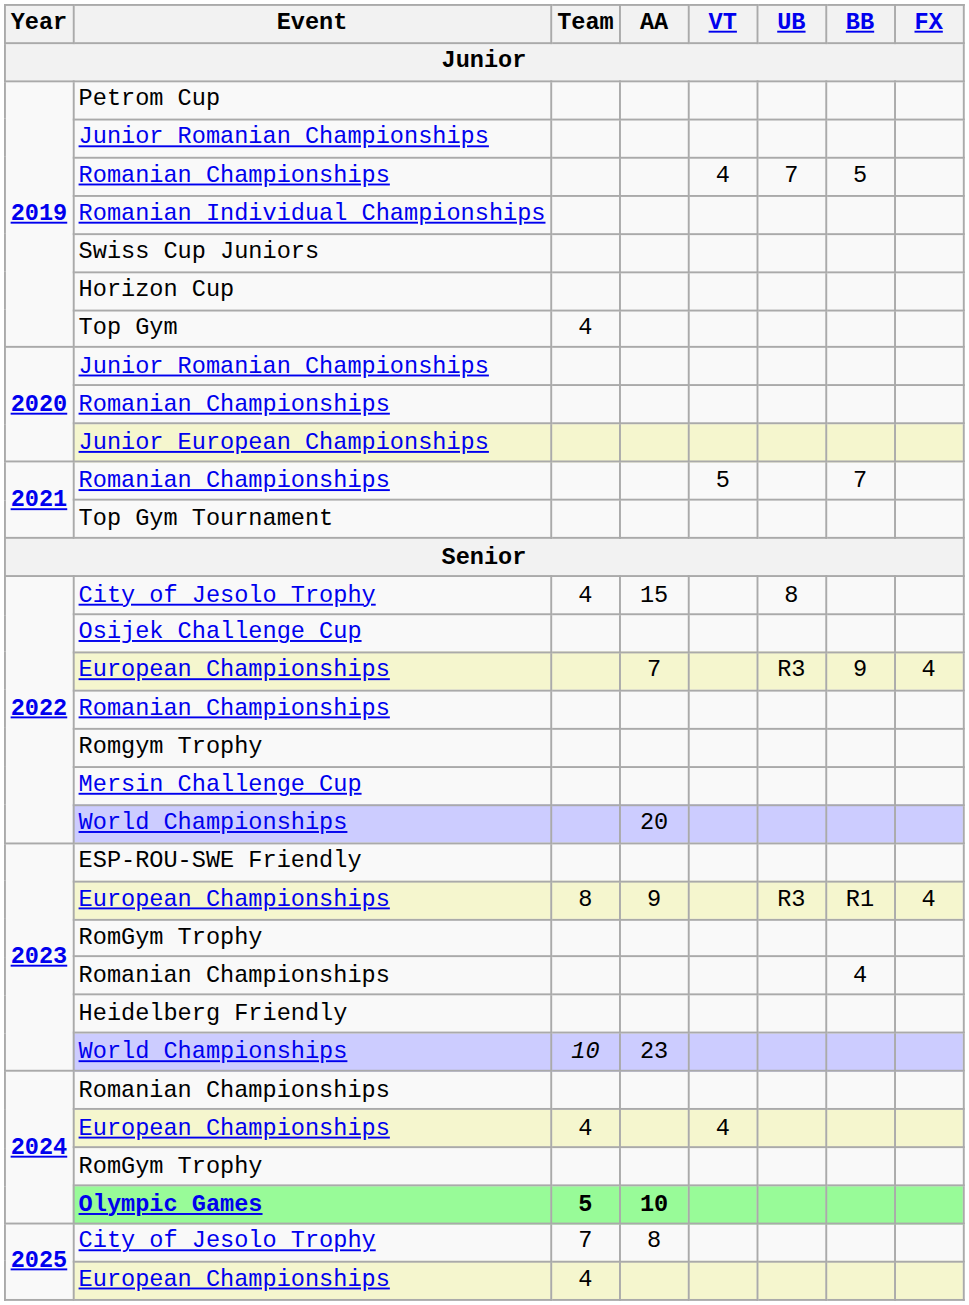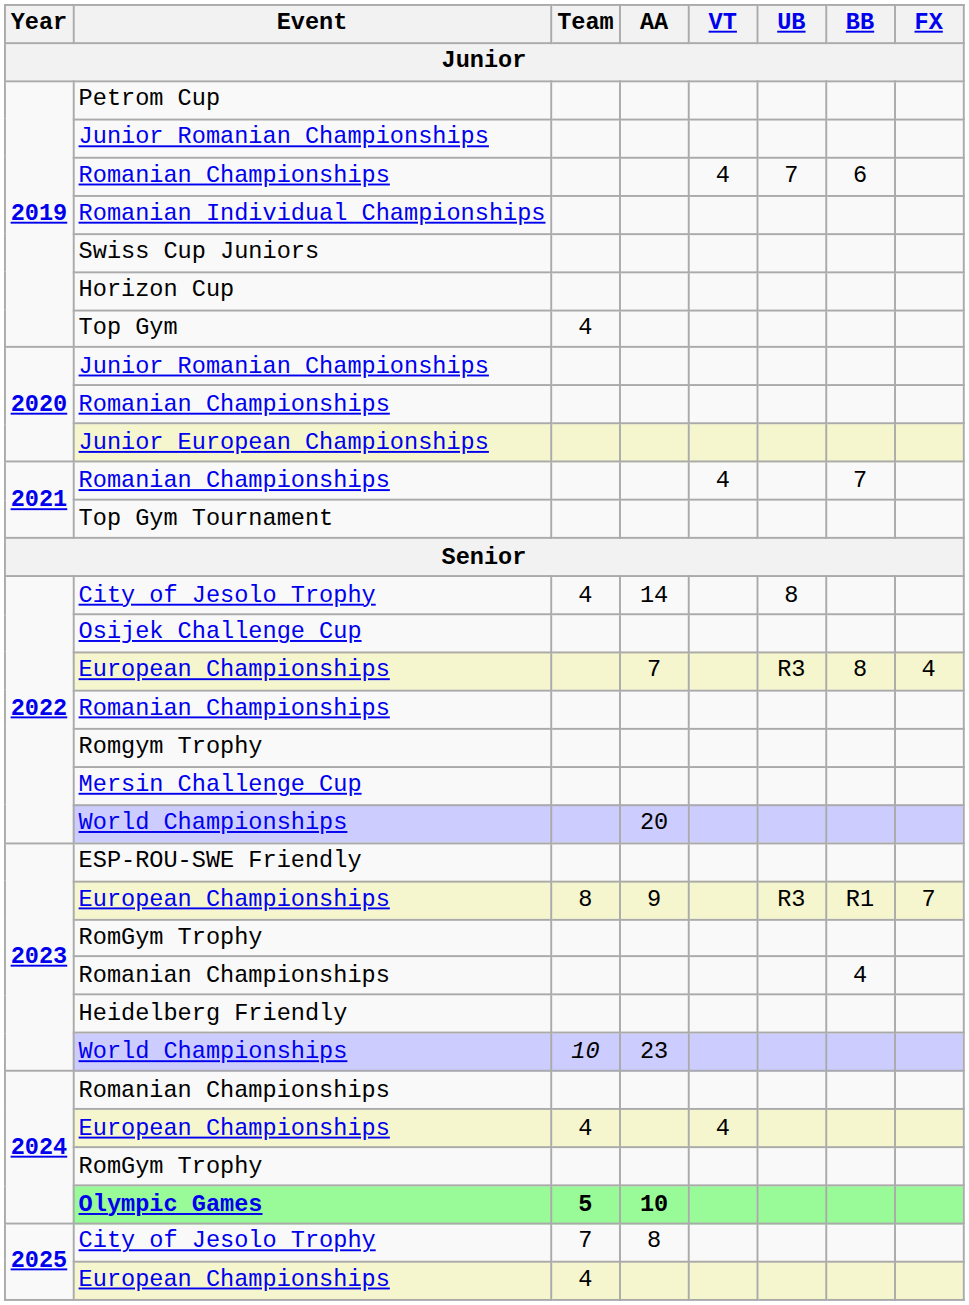 <table class="wikitable" style="text-align:center; font-size:95%;">
 <tr>
 <th align="center">Year</th>
 <th align="center">Event</th>
 <th style="width:30px;">Team</th>
 <th style="width:30px;">AA</th>
 <th style="width:30px;"><a href='#'>VT</a></th>
 <th style="width:30px;"><a href='#'>UB</a></th>
 <th style="width:30px;"><a href='#'>BB</a></th>
 <th style="width:30px;"><a href='#'>FX</a></th>
 </tr>
 <tr>
 <th colspan="8">Junior</th>
 </tr>
 <tr>
 <td rowspan=7><strong><a href='#'>2019</a></strong></td>
 <td align=left>Petrom Cup</td>
 <td></td>
 <td></td>
 <td></td>
 <td></td>
 <td></td>
 <td></td>
 </tr>
 <tr>
 <td align=left><a href='#'>Junior Romanian Championships</a></td>
 <td></td>
 <td></td>
 <td></td>
 <td></td>
 <td></td>
 <td></td>
 </tr>
 <tr>
 <td align=left><a href='#'>Romanian Championships</a></td>
 <td></td>
 <td></td>
 <td>4</td>
 <td>7</td>
-<td>5</td>
+<td>6</td>
 <td></td>
 </tr>
 <tr>
 <td align=left><a href='#'>Romanian Individual Championships</a></td>
 <td></td>
 <td></td>
 <td></td>
 <td></td>
 <td></td>
 <td></td>
 </tr>
 <tr>
 <td align=left>Swiss Cup Juniors</td>
 <td></td>
 <td></td>
 <td></td>
 <td></td>
 <td></td>
 <td></td>
 </tr>
 <tr>
 <td align=left>Horizon Cup</td>
 <td></td>
 <td></td>
 <td></td>
 <td></td>
 <td></td>
 <td></td>
 </tr>
 <tr>
 <td align=left>Top Gym</td>
 <td>4</td>
 <td></td>
 <td></td>
 <td></td>
 <td></td>
 <td></td>
 </tr>
 <tr>
 <td rowspan=3><strong><a href='#'>2020</a></strong></td>
 <td align=left><a href='#'>Junior Romanian Championships</a></td>
 <td></td>
 <td></td>
 <td></td>
 <td></td>
 <td></td>
 <td></td>
 </tr>
 <tr>
 <td align=left><a href='#'>Romanian Championships</a></td>
 <td></td>
 <td></td>
 <td></td>
 <td></td>
 <td></td>
 <td></td>
 </tr>
 <tr bgcolor=#F5F6CE>
 <td align=left><a href='#'>Junior European Championships</a></td>
 <td></td>
 <td></td>
 <td></td>
 <td></td>
 <td></td>
 <td></td>
 </tr>
 <tr>
 <td rowspan=2><strong><a href='#'>2021</a></strong></td>
 <td align=left><a href='#'>Romanian Championships</a></td>
 <td></td>
 <td></td>
-<td>5</td>
+<td>4</td>
 <td></td>
 <td>7</td>
 <td></td>
 </tr>
 <tr>
 <td align=left>Top Gym Tournament</td>
 <td></td>
 <td></td>
 <td></td>
 <td></td>
 <td></td>
 <td></td>
 </tr>
 <tr>
 <th colspan="8">Senior</th>
 </tr>
 <tr>
 <td rowspan=7><strong><a href='#'>2022</a></strong></td>
 <td align=left><a href='#'>City of Jesolo Trophy</a></td>
 <td>4</td>
-<td>15</td>
+<td>14</td>
 <td></td>
 <td>8</td>
 <td></td>
 <td></td>
 </tr>
 <tr>
 <td align=left><a href='#'>Osijek Challenge Cup</a></td>
 <td></td>
 <td></td>
 <td></td>
 <td></td>
 <td></td>
 <td></td>
 </tr>
 <tr bgcolor=#F5F6CE>
 <td align=left><a href='#'>European Championships</a></td>
 <td></td>
 <td>7</td>
 <td></td>
 <td>R3</td>
-<td>9</td>
+<td>8</td>
 <td>4</td>
 </tr>
 <tr>
 <td align=left><a href='#'>Romanian Championships</a></td>
 <td></td>
 <td></td>
 <td></td>
 <td></td>
 <td></td>
 <td></td>
 </tr>
 <tr>
 <td align=left>Romgym Trophy</td>
 <td></td>
 <td></td>
 <td></td>
 <td></td>
 <td></td>
 <td></td>
 </tr>
 <tr>
 <td align=left><a href='#'>Mersin Challenge Cup</a></td>
 <td></td>
 <td></td>
 <td></td>
 <td></td>
 <td></td>
 <td></td>
 </tr>
 <tr bgcolor=#CCCCFF>
 <td align=left><a href='#'>World Championships</a></td>
 <td></td>
 <td>20</td>
 <td></td>
 <td></td>
 <td></td>
 <td></td>
 </tr>
 <tr>
 <td rowspan="6"><strong><a href='#'>2023</a></strong></td>
 <td align=left>ESP-ROU-SWE Friendly</td>
 <td></td>
 <td></td>
 <td></td>
 <td></td>
 <td></td>
 <td></td>
 </tr>
 <tr bgcolor=#F5F6CE>
 <td align=left><a href='#'>European Championships</a></td>
 <td>8</td>
 <td>9</td>
 <td></td>
 <td>R3</td>
 <td>R1</td>
-<td>4</td>
+<td>7</td>
 </tr>
 <tr>
 <td align=left>RomGym Trophy</td>
 <td></td>
 <td></td>
 <td></td>
 <td></td>
 <td></td>
 <td></td>
 </tr>
 <tr>
 <td align=left>Romanian Championships</td>
 <td></td>
 <td></td>
 <td></td>
 <td></td>
 <td>4</td>
 <td></td>
 </tr>
 <tr>
 <td align=left>Heidelberg Friendly</td>
 <td></td>
 <td></td>
 <td></td>
 <td></td>
 <td></td>
 <td></td>
 </tr>
 <tr bgcolor=#CCCCFF>
 <td align=left><a href='#'>World Championships</a></td>
 <td><em>10</em></td>
 <td>23</td>
 <td></td>
 <td></td>
 <td></td>
 <td></td>
 </tr>
 <tr>
 <td rowspan="4"><strong><a href='#'>2024</a></strong></td>
 <td align=left>Romanian Championships</td>
 <td></td>
 <td></td>
 <td></td>
 <td></td>
 <td></td>
 <td></td>
 </tr>
 <tr bgcolor=#F5F6CE>
 <td align=left><a href='#'>European Championships</a></td>
 <td>4</td>
 <td></td>
 <td>4</td>
 <td></td>
 <td></td>
 <td></td>
 </tr>
 <tr>
 <td align=left>RomGym Trophy</td>
 <td></td>
 <td></td>
 <td></td>
 <td></td>
 <td></td>
 <td></td>
 </tr>
 <tr bgcolor=98FB98>
 <td align=left><strong><a href='#'>Olympic Games</a></strong></td>
 <td><strong>5</strong></td>
 <td><strong>10</strong></td>
 <td></td>
 <td></td>
 <td></td>
 <td></td>
 </tr>
 <tr>
 <td rowspan="2"><strong><a href='#'>2025</a></strong></td>
 <td align=left><a href='#'>City of Jesolo Trophy</a></td>
 <td>7</td>
 <td>8</td>
 <td></td>
 <td></td>
 <td></td>
 <td></td>
 </tr>
 <tr bgcolor=#F5F6CE>
 <td align=left><a href='#'>European Championships</a></td>
 <td>4</td>
 <td></td>
 <td></td>
 <td></td>
 <td></td>
 <td></td>
 </tr>
 </table>
